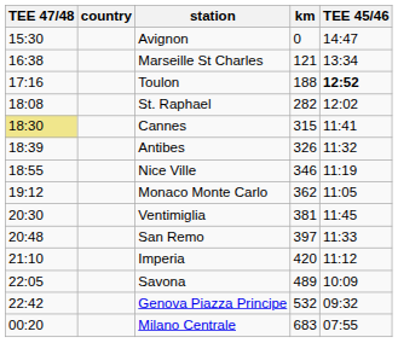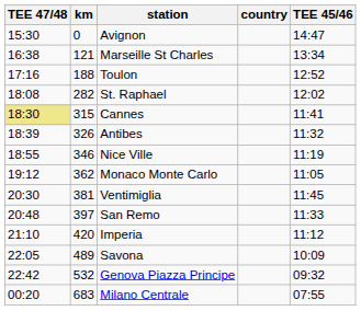 <table class="wikitable">
 <tr>
 <th>TEE 47/48</th>
+<th>km</th>
+<th>station</th>
 <th>country</th>
-<th>station</th>
-<th>km</th>
 <th>TEE 45/46</th>
 </tr>
 <tr>
 <td>15:30</td>
+<td>0</td>
+<td>Avignon</td>
 <td></td>
-<td>Avignon</td>
-<td>0</td>
 <td>14:47</td>
 </tr>
 <tr>
 <td>16:38</td>
+<td>121</td>
+<td>Marseille St Charles</td>
 <td></td>
-<td>Marseille St Charles</td>
-<td>121</td>
 <td>13:34</td>
 </tr>
 <tr>
 <td>17:16</td>
+<td>188</td>
+<td>Toulon</td>
 <td></td>
-<td>Toulon</td>
-<td>188</td>
-<td><strong>12:52</strong></td>
+<td>12:52</td>
 </tr>
 <tr>
 <td>18:08</td>
+<td>282</td>
+<td>St. Raphael</td>
 <td></td>
-<td>St. Raphael</td>
-<td>282</td>
 <td>12:02</td>
 </tr>
 <tr>
 <td style="background: khaki;">18:30</td>
+<td>315</td>
+<td>Cannes</td>
 <td></td>
-<td>Cannes</td>
-<td>315</td>
 <td>11:41</td>
 </tr>
 <tr>
 <td>18:39</td>
+<td>326</td>
+<td>Antibes</td>
 <td></td>
-<td>Antibes</td>
-<td>326</td>
 <td>11:32</td>
 </tr>
 <tr>
 <td>18:55</td>
+<td>346</td>
+<td>Nice Ville</td>
 <td></td>
-<td>Nice Ville</td>
-<td>346</td>
 <td>11:19</td>
 </tr>
 <tr>
 <td>19:12</td>
+<td>362</td>
+<td>Monaco Monte Carlo</td>
 <td></td>
-<td>Monaco Monte Carlo</td>
-<td>362</td>
 <td>11:05</td>
 </tr>
 <tr>
 <td>20:30</td>
+<td>381</td>
+<td>Ventimiglia</td>
 <td></td>
-<td>Ventimiglia</td>
-<td>381</td>
 <td>11:45</td>
 </tr>
 <tr>
 <td>20:48</td>
+<td>397</td>
+<td>San Remo</td>
 <td></td>
-<td>San Remo</td>
-<td>397</td>
 <td>11:33</td>
 </tr>
 <tr>
 <td>21:10</td>
+<td>420</td>
+<td>Imperia</td>
 <td></td>
-<td>Imperia</td>
-<td>420</td>
 <td>11:12</td>
 </tr>
 <tr>
 <td>22:05</td>
+<td>489</td>
+<td>Savona</td>
 <td></td>
-<td>Savona</td>
-<td>489</td>
 <td>10:09</td>
 </tr>
 <tr>
 <td>22:42</td>
+<td>532</td>
+<td><a href='#'>Genova Piazza Principe</a></td>
 <td></td>
-<td><a href='#'>Genova Piazza Principe</a></td>
-<td>532</td>
 <td>09:32</td>
 </tr>
 <tr>
 <td>00:20</td>
+<td>683</td>
+<td><a href='#'>Milano Centrale</a></td>
 <td></td>
-<td><a href='#'>Milano Centrale</a></td>
-<td>683</td>
 <td>07:55</td>
 </tr>
 </table>
